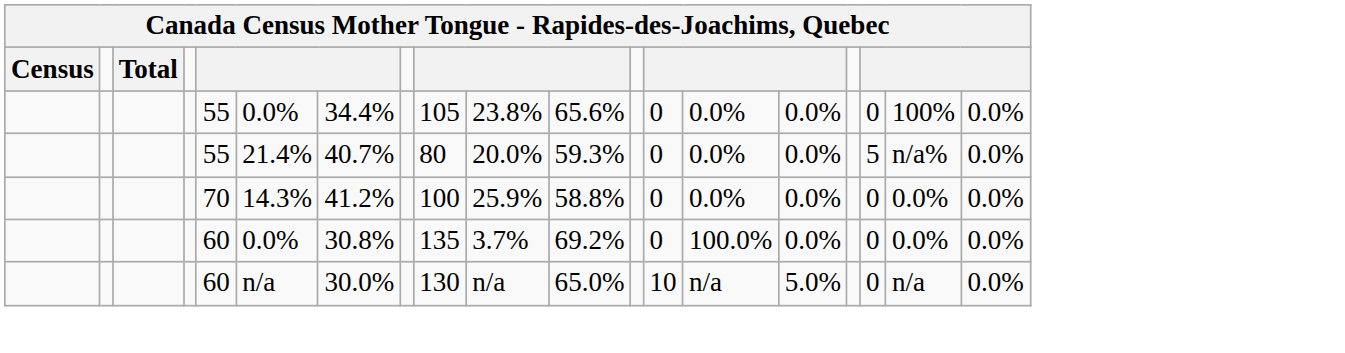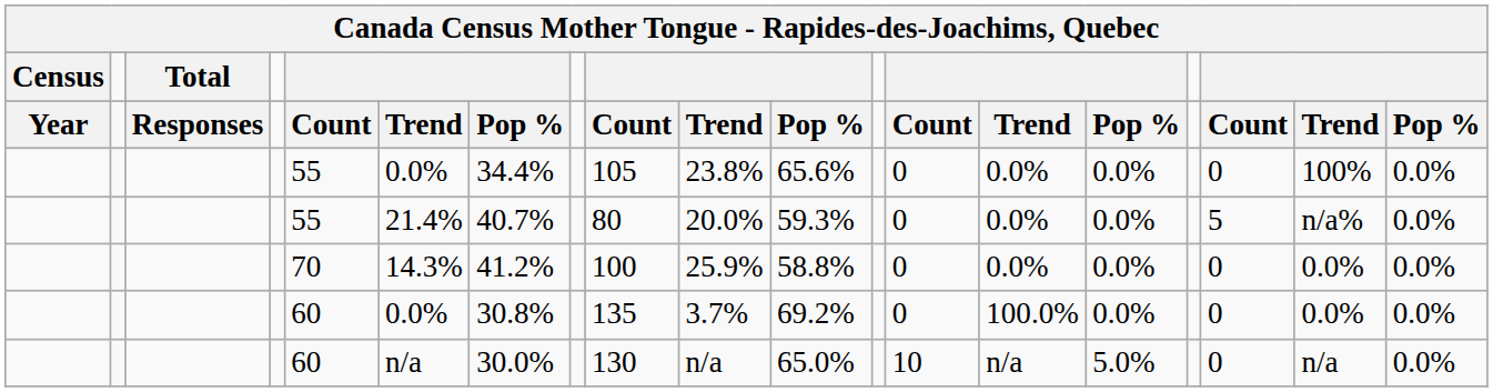 <table class="wikitable">
 <tr>
 <th colspan="19">Canada Census Mother Tongue - Rapides-des-Joachims, Quebec</th>
 </tr>
 <tr>
 <th>Census</th>
 <td></td>
 <th>Total</th>
 <td></td>
 <th colspan="3"></th>
 <td></td>
 <th colspan="3"></th>
 <td></td>
 <th colspan="3"></th>
 <td></td>
 <th colspan="3"></th>
+</tr>
+<tr>
+<th>Year</th>
+<td></td>
+<th>Responses</th>
+<td></td>
+<th>Count</th>
+<th>Trend</th>
+<th>Pop %</th>
+<td></td>
+<th>Count</th>
+<th>Trend</th>
+<th>Pop %</th>
+<td></td>
+<th>Count</th>
+<th>Trend</th>
+<th>Pop %</th>
+<td></td>
+<th>Count</th>
+<th>Trend</th>
+<th>Pop %</th>
 </tr>
 <tr>
 <td></td>
 <td></td>
 <td></td>
 <td></td>
 <td>55</td>
 <td> 0.0%</td>
 <td>34.4%</td>
 <td></td>
 <td>105</td>
 <td> 23.8%</td>
 <td>65.6%</td>
 <td></td>
 <td>0</td>
 <td> 0.0%</td>
 <td>0.0%</td>
 <td></td>
 <td>0</td>
 <td> 100%</td>
 <td>0.0%</td>
 </tr>
 <tr>
 <td></td>
 <td></td>
 <td></td>
 <td></td>
 <td>55</td>
 <td> 21.4%</td>
 <td>40.7%</td>
 <td></td>
 <td>80</td>
 <td> 20.0%</td>
 <td>59.3%</td>
 <td></td>
 <td>0</td>
 <td> 0.0%</td>
 <td>0.0%</td>
 <td></td>
 <td>5</td>
 <td> n/a%</td>
 <td>0.0%</td>
 </tr>
 <tr>
 <td></td>
 <td></td>
 <td></td>
 <td></td>
 <td>70</td>
 <td> 14.3%</td>
 <td>41.2%</td>
 <td></td>
 <td>100</td>
 <td> 25.9%</td>
 <td>58.8%</td>
 <td></td>
 <td>0</td>
 <td> 0.0%</td>
 <td>0.0%</td>
 <td></td>
 <td>0</td>
 <td> 0.0%</td>
 <td>0.0%</td>
 </tr>
 <tr>
 <td></td>
 <td></td>
 <td></td>
 <td></td>
 <td>60</td>
 <td> 0.0%</td>
 <td>30.8%</td>
 <td></td>
 <td>135</td>
 <td> 3.7%</td>
 <td>69.2%</td>
 <td></td>
 <td>0</td>
 <td> 100.0%</td>
 <td>0.0%</td>
 <td></td>
 <td>0</td>
 <td> 0.0%</td>
 <td>0.0%</td>
 </tr>
 <tr>
 <td></td>
 <td></td>
 <td></td>
 <td></td>
 <td>60</td>
 <td>n/a</td>
 <td>30.0%</td>
 <td></td>
 <td>130</td>
 <td>n/a</td>
 <td>65.0%</td>
 <td></td>
 <td>10</td>
 <td>n/a</td>
 <td>5.0%</td>
 <td></td>
 <td>0</td>
 <td>n/a</td>
 <td>0.0%</td>
 </tr>
 </table>
